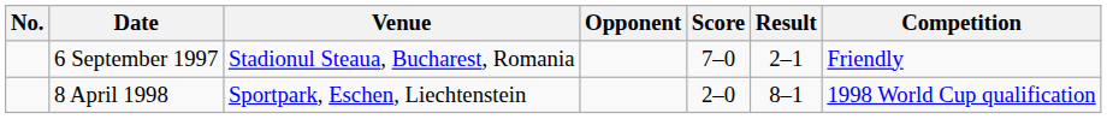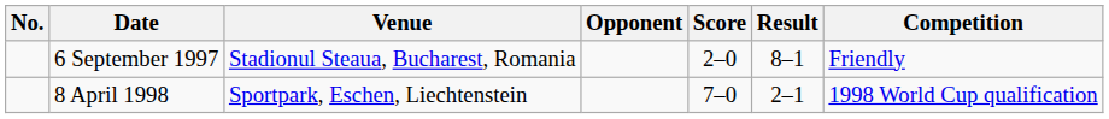 <table class="wikitable sortable">
 <tr>
 <th scope="col">No.</th>
 <th scope="col">Date</th>
 <th scope="col">Venue</th>
 <th scope="col">Opponent</th>
 <th scope="col">Score</th>
 <th scope="col">Result</th>
 <th scope="col">Competition</th>
 </tr>
 <tr>
 <td></td>
 <td>6 September 1997</td>
 <td><a href='#'>Stadionul Steaua</a>, <a href='#'>Bucharest</a>, Romania</td>
 <td></td>
-<td align="center">7–0</td>
-<td align="center">2–1</td>
+<td align="center">2–0</td>
+<td align="center">8–1</td>
 <td><a href='#'>Friendly</a></td>
 </tr>
 <tr>
 <td></td>
 <td>8 April 1998</td>
 <td><a href='#'>Sportpark</a>, <a href='#'>Eschen</a>, Liechtenstein</td>
 <td></td>
-<td align="center">2–0</td>
-<td align="center">8–1</td>
+<td align="center">7–0</td>
+<td align="center">2–1</td>
 <td><a href='#'>1998 World Cup qualification</a></td>
 </tr>
 </table>
